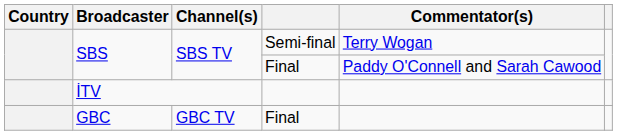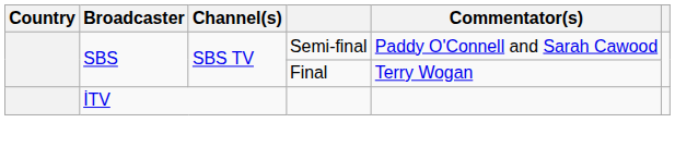 <table class="wikitable plainrowheaders">
 <tr>
 <th scope="col">Country</th>
 <th scope="col">Broadcaster</th>
 <th scope="col">Channel(s)</th>
 <th scope="col"></th>
 <th scope="col">Commentator(s)</th>
 <th scope="col"></th>
 </tr>
 <tr>
 <th scope="rowgroup" rowspan="2"></th>
 <td rowspan="2"><a href='#'>SBS</a></td>
 <td rowspan="2"><a href='#'>SBS TV</a></td>
 <td>Semi-final</td>
-<td><a href='#'>Terry Wogan</a></td>
+<td><a href='#'>Paddy O'Connell</a> and <a href='#'>Sarah Cawood</a></td>
 <td rowspan="2"></td>
 </tr>
 <tr>
 <td>Final</td>
-<td><a href='#'>Paddy O'Connell</a> and <a href='#'>Sarah Cawood</a></td>
+<td><a href='#'>Terry Wogan</a></td>
 </tr>
 <tr>
 <th scope="row"></th>
 <td colspan="2"><a href='#'>İTV</a></td>
 <td></td>
 <td></td>
 <td></td>
 </tr>
-<tr>
-<th scope="row"></th>
-<td><a href='#'>GBC</a></td>
-<td><a href='#'>GBC TV</a></td>
-<td>Final</td>
-<td></td>
-<td></td>
-</tr>
 </table>
